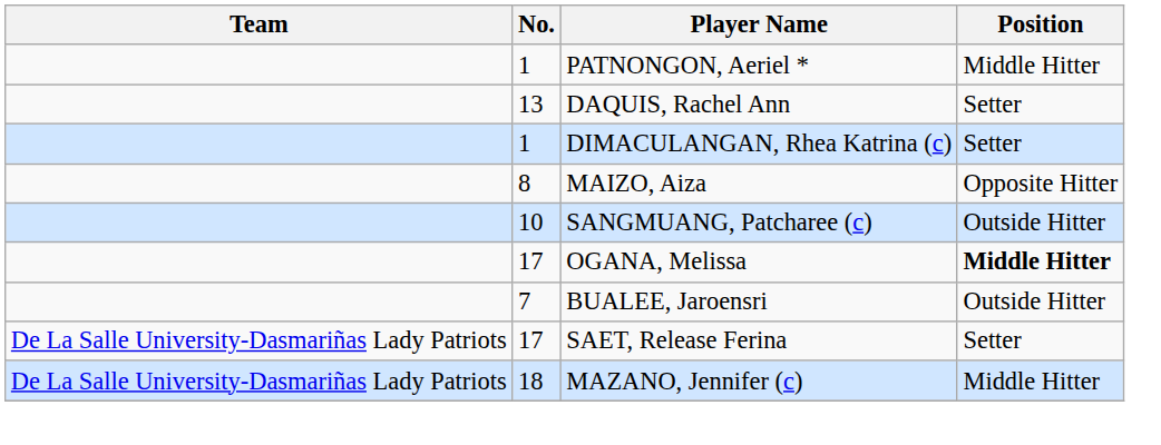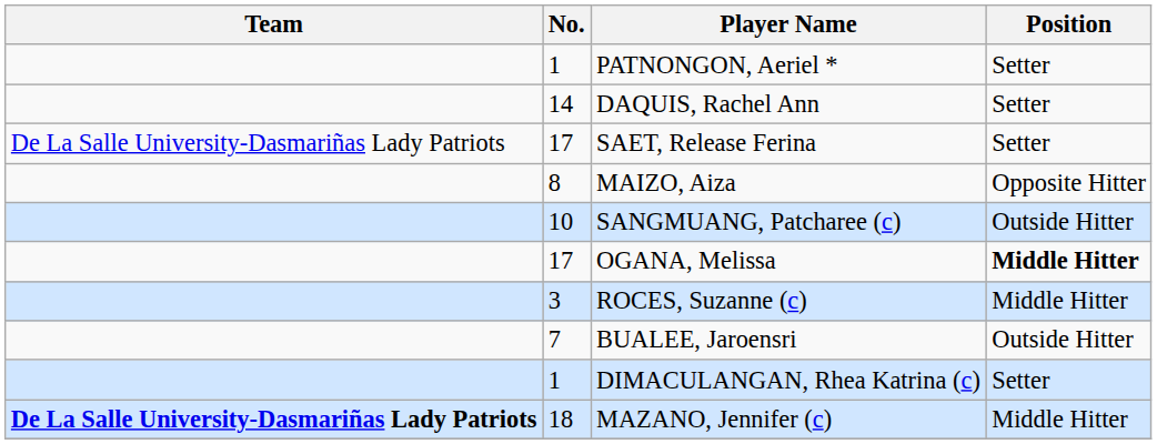 <table class="wikitable">
 <tr>
 <th>Team</th>
 <th>No.</th>
 <th>Player Name</th>
 <th>Position</th>
 </tr>
 <tr>
 <td></td>
 <td>1</td>
 <td>PATNONGON, Aeriel *</td>
-<td>Middle Hitter</td>
+<td>Setter</td>
 </tr>
 <tr>
 <td></td>
-<td>13</td>
+<td>14</td>
 <td>DAQUIS, Rachel Ann</td>
 <td>Setter</td>
 </tr>
-<tr bgcolor=#D0E6FF>
-<td></td>
-<td>1</td>
-<td>DIMACULANGAN, Rhea Katrina (<a href='#'>c</a>)</td>
+<tr>
+<td> <a href='#'>De La Salle University-Dasmariñas</a> Lady Patriots</td>
+<td>17</td>
+<td>SAET, Release Ferina</td>
 <td>Setter</td>
 </tr>
 <tr>
 <td></td>
 <td>8</td>
 <td>MAIZO, Aiza</td>
 <td>Opposite Hitter</td>
 </tr>
 <tr bgcolor=#D0E6FF>
 <td></td>
 <td>10</td>
 <td>SANGMUANG, Patcharee (<a href='#'>c</a>)</td>
 <td>Outside Hitter</td>
 </tr>
 <tr>
 <td></td>
 <td>17</td>
 <td>OGANA, Melissa</td>
 <td><strong>Middle Hitter</strong></td>
 </tr>
+<tr bgcolor=#D0E6FF>
+<td></td>
+<td>3</td>
+<td>ROCES, Suzanne (<a href='#'>c</a>)</td>
+<td>Middle Hitter</td>
+</tr>
 <tr>
 <td></td>
 <td>7</td>
 <td>BUALEE, Jaroensri</td>
 <td>Outside Hitter</td>
 </tr>
-<tr>
-<td> <a href='#'>De La Salle University-Dasmariñas</a> Lady Patriots</td>
-<td>17</td>
-<td>SAET, Release Ferina</td>
+<tr bgcolor=#D0E6FF>
+<td></td>
+<td>1</td>
+<td>DIMACULANGAN, Rhea Katrina (<a href='#'>c</a>)</td>
 <td>Setter</td>
 </tr>
 <tr bgcolor=#D0E6FF>
-<td> <a href='#'>De La Salle University-Dasmariñas</a> Lady Patriots</td>
+<td><strong> <a href='#'>De La Salle University-Dasmariñas</a> Lady Patriots</strong></td>
 <td>18</td>
 <td>MAZANO, Jennifer (<a href='#'>c</a>)</td>
 <td>Middle Hitter</td>
 </tr>
 <tr>
 </tr>
 </table>
